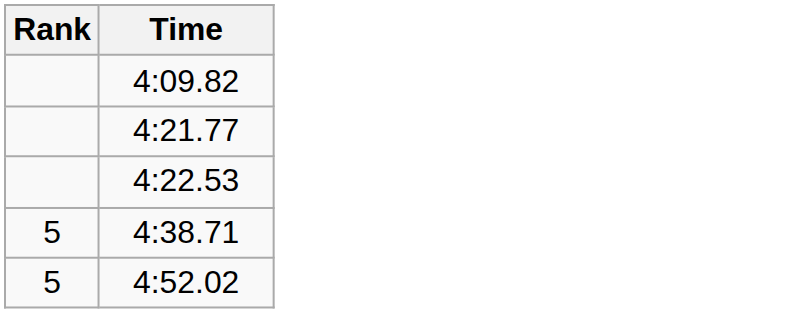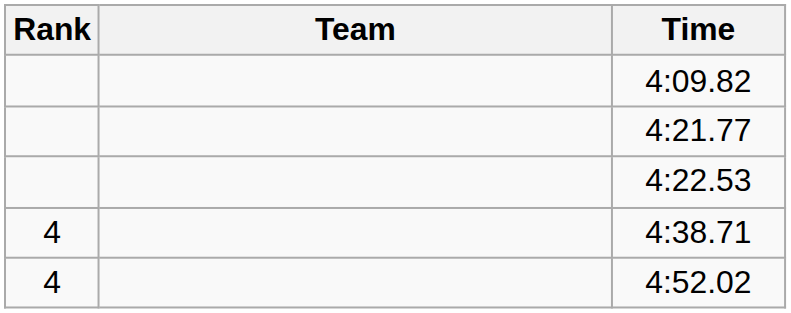 <table class=wikitable style="text-align:center">
 <tr>
 <th width=40>Rank</th>
+<th width=250>Team</th>
 <th width=80>Time</th>
 </tr>
 <tr>
 <td></td>
+<td align=left></td>
 <td>4:09.82</td>
 </tr>
 <tr>
 <td></td>
+<td align=left></td>
 <td>4:21.77</td>
 </tr>
 <tr>
 <td></td>
+<td align=left></td>
 <td>4:22.53</td>
 </tr>
 <tr>
-<td>5</td>
+<td>4</td>
+<td align=left></td>
 <td>4:38.71</td>
 </tr>
 <tr>
-<td>5</td>
+<td>4</td>
+<td align=left></td>
 <td>4:52.02</td>
 </tr>
 </table>
